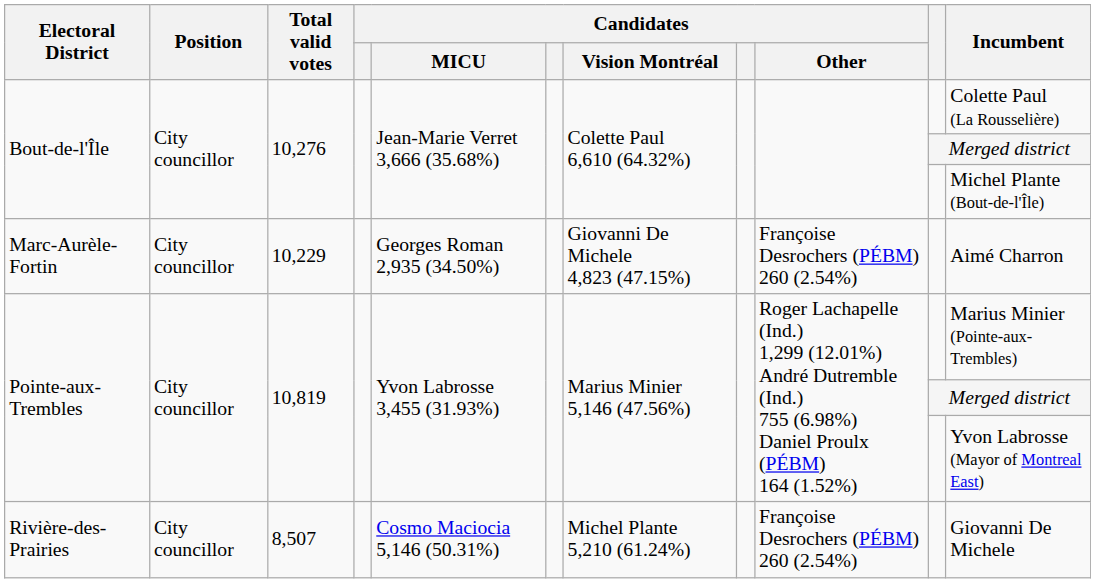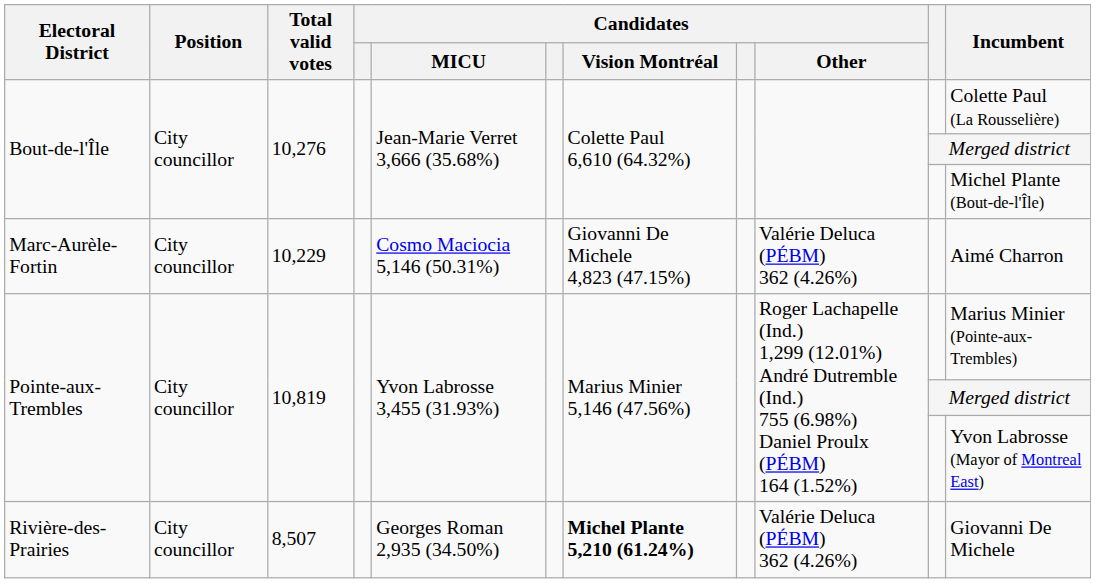 <table class="wikitable" width="100%">
 <tr>
 <th width=10% rowspan=2>Electoral District</th>
 <th width=8% rowspan=2>Position</th>
 <th width=6% rowspan=2>Total valid votes</th>
 <th colspan=6>Candidates</th>
 <th width=1% rowspan=2> </th>
 <th width=10% rowspan=2>Incumbent</th>
 </tr>
 <tr>
 <th width=1% > </th>
 <th width=12% >MICU</th>
 <th width=1% > </th>
 <th width=12% >Vision Montréal</th>
 <th width=1% > </th>
 <th width=12% >Other</th>
 </tr>
 <tr>
 <td rowspan=3>Bout-de-l'Île</td>
 <td rowspan=3>City councillor</td>
 <td rowspan=3>10,276</td>
 <td rowspan=3></td>
 <td rowspan=3>Jean-Marie Verret<br>3,666 (35.68%)</td>
 <td rowspan=3 > </td>
 <td rowspan=3>Colette Paul<br>6,610 (64.32%)</td>
 <td rowspan=3></td>
 <td rowspan=3></td>
 <td> </td>
 <td>Colette Paul<br><small>(La Rousselière)</small></td>
 </tr>
 <tr>
 <td colspan="2" style="background:whitesmoke; text-align:center;"><em>Merged district</em></td>
 </tr>
 <tr>
 <td> </td>
 <td>Michel Plante<br><small>(Bout-de-l'Île)</small></td>
 </tr>
 <tr>
 <td>Marc-Aurèle-Fortin</td>
 <td>City councillor</td>
 <td>10,229</td>
 <td> </td>
-<td>Georges Roman<br>2,935 (34.50%)</td>
+<td><a href='#'>Cosmo Maciocia</a><br>5,146 (50.31%)</td>
 <td></td>
 <td>Giovanni De Michele<br>4,823 (47.15%)</td>
 <td></td>
-<td>Françoise Desrochers (<a href='#'>PÉBM</a>)<br>260 (2.54%)</td>
+<td>Valérie Deluca (<a href='#'>PÉBM</a>)<br>362 (4.26%)</td>
 <td> </td>
 <td>Aimé Charron</td>
 </tr>
 <tr>
 <td rowspan=3>Pointe-aux-Trembles</td>
 <td rowspan=3>City councillor</td>
 <td rowspan=3>10,819</td>
 <td rowspan=3></td>
 <td rowspan=3>Yvon Labrosse<br>3,455 (31.93%)</td>
 <td rowspan=3 > </td>
 <td rowspan=3>Marius Minier<br>5,146 (47.56%)</td>
 <td rowspan=3></td>
 <td rowspan=3>Roger Lachapelle (Ind.)<br>1,299 (12.01%)<br>André Dutremble (Ind.)<br>755 (6.98%)<br>Daniel Proulx (<a href='#'>PÉBM</a>)<br>164 (1.52%)</td>
 <td> </td>
 <td>Marius Minier<br><small>(Pointe-aux-Trembles)</small></td>
 </tr>
 <tr>
 <td colspan="2" style="background:whitesmoke; text-align:center;"><em>Merged district</em></td>
 </tr>
 <tr>
 <td> </td>
 <td>Yvon Labrosse	<br><small>(Mayor of <a href='#'>Montreal East</a>)</small></td>
 </tr>
 <tr>
 <td>Rivière-des-Prairies</td>
 <td>City councillor</td>
 <td>8,507</td>
 <td></td>
-<td><a href='#'>Cosmo Maciocia</a><br>5,146 (50.31%)</td>
+<td>Georges Roman<br>2,935 (34.50%)</td>
 <td> </td>
-<td>Michel Plante<br>5,210 (61.24%)</td>
+<td><strong>Michel Plante<br>5,210 (61.24%)</strong></td>
 <td></td>
-<td>Françoise Desrochers (<a href='#'>PÉBM</a>)<br>260 (2.54%)</td>
+<td>Valérie Deluca (<a href='#'>PÉBM</a>)<br>362 (4.26%)</td>
 <td> </td>
 <td>Giovanni De Michele</td>
 </tr>
 </table>
